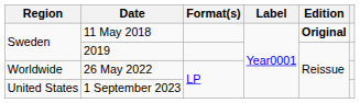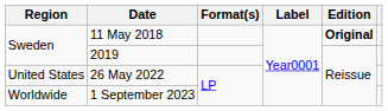 <table class="wikitable plainrowheaders">
 <tr>
 <th scope="col">Region</th>
 <th scope="col">Date</th>
 <th scope="col">Format(s)</th>
 <th scope="col">Label</th>
 <th scope="col">Edition</th>
 <th scope="col"></th>
 </tr>
 <tr>
 <td rowspan="2" scope="row">Sweden</td>
 <td>11 May 2018</td>
 <td></td>
 <td rowspan="4"><a href='#'>Year0001</a></td>
 <td><strong>Original</strong></td>
 <td align="center"></td>
 </tr>
 <tr>
 <td>2019</td>
 <td></td>
 <td rowspan="3">Reissue</td>
 <td align="center"></td>
 </tr>
 <tr>
-<td>Worldwide</td>
+<td>United States</td>
 <td>26 May 2022</td>
 <td rowspan="2"><a href='#'>LP</a></td>
 <td align="center"></td>
 </tr>
 <tr>
-<td>United States</td>
+<td>Worldwide</td>
 <td>1 September 2023</td>
 <td align="center"></td>
 </tr>
 </table>
